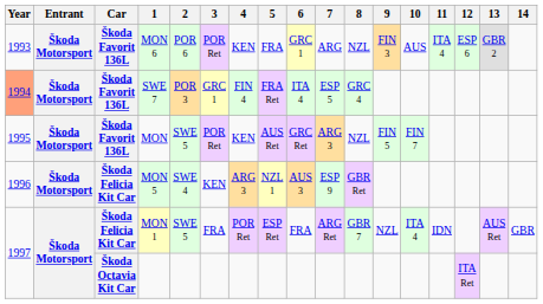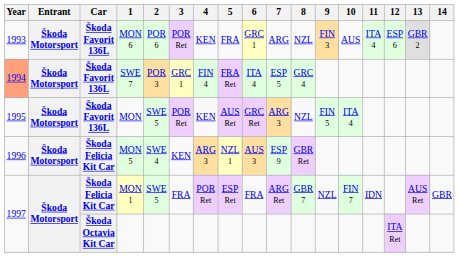 <table class="wikitable" style="text-align:center; font-size:90%">
 <tr>
 <th>Year</th>
 <th>Entrant</th>
 <th>Car</th>
 <th>1</th>
 <th>2</th>
 <th>3</th>
 <th>4</th>
 <th>5</th>
 <th>6</th>
 <th>7</th>
 <th>8</th>
 <th>9</th>
 <th>10</th>
 <th>11</th>
 <th>12</th>
 <th>13</th>
 <th>14</th>
 </tr>
 <tr>
 <td><a href='#'>1993</a></td>
 <th> <a href='#'>Škoda Motorsport</a></th>
 <th><a href='#'>Škoda Favorit 136L</a></th>
 <td style="background:#DFFFDF;"><a href='#'>MON</a><br><small>6</small></td>
 <td style="background:#DFFFDF;"><a href='#'>POR</a><br><small>6</small></td>
 <td style="background:#EFCFFF;"><a href='#'>POR</a><br><small>Ret</small></td>
 <td><a href='#'>KEN</a></td>
 <td><a href='#'>FRA</a></td>
 <td style="background:#FFFFBF;"><a href='#'>GRC</a><br><small>1</small></td>
 <td><a href='#'>ARG</a></td>
 <td><a href='#'>NZL</a></td>
 <td style="background:#FFDF9F;"><a href='#'>FIN</a><br><small>3</small></td>
 <td><a href='#'>AUS</a></td>
 <td style="background:#DFFFDF;"><a href='#'>ITA</a><br><small>4</small></td>
 <td style="background:#DFFFDF;"><a href='#'>ESP</a><br><small>6</small></td>
 <td style="background:#DFDFDF;"><a href='#'>GBR</a><br><small>2</small></td>
 <td></td>
 </tr>
 <tr>
 <td style="background: lightsalmon;"><a href='#'>1994</a></td>
 <th> <a href='#'>Škoda Motorsport</a></th>
 <th><a href='#'>Škoda Favorit 136L</a></th>
 <td style="background:#DFFFDF;"><a href='#'>SWE</a><br><small>7</small></td>
 <td style="background:#FFDF9F;"><a href='#'>POR</a><br><small>3</small></td>
 <td style="background:#FFFFBF;"><a href='#'>GRC</a><br><small>1</small></td>
 <td style="background:#DFFFDF;"><a href='#'>FIN</a><br><small>4</small></td>
 <td style="background:#EFCFFF;"><a href='#'>FRA</a><br><small>Ret</small></td>
 <td style="background:#DFFFDF;"><a href='#'>ITA</a><br><small>4</small></td>
 <td style="background:#DFFFDF;"><a href='#'>ESP</a><br><small>5</small></td>
 <td style="background:#DFFFDF;"><a href='#'>GRC</a><br><small>4</small></td>
 <td></td>
 <td></td>
 <td></td>
 <td></td>
 <td></td>
 <td></td>
 </tr>
 <tr>
 <td><a href='#'>1995</a></td>
 <th> <a href='#'>Škoda Motorsport</a></th>
 <th><a href='#'>Škoda Favorit 136L</a></th>
 <td><a href='#'>MON</a></td>
 <td style="background:#DFFFDF;"><a href='#'>SWE</a><br><small>5</small></td>
 <td style="background:#EFCFFF;"><a href='#'>POR</a><br><small>Ret</small></td>
 <td><a href='#'>KEN</a></td>
 <td style="background:#EFCFFF;"><a href='#'>AUS</a><br><small>Ret</small></td>
 <td style="background:#EFCFFF;"><a href='#'>GRC</a><br><small>Ret</small></td>
 <td style="background:#FFDF9F;"><a href='#'>ARG</a><br><small>3</small></td>
 <td><a href='#'>NZL</a></td>
 <td style="background:#DFFFDF;"><a href='#'>FIN</a><br><small>5</small></td>
-<td style="background:#DFFFDF;"><a href='#'>FIN</a><br><small>7</small></td>
+<td style="background:#DFFFDF;"><a href='#'>ITA</a><br><small>4</small></td>
 <td></td>
 <td></td>
 <td></td>
 <td></td>
 </tr>
 <tr>
 <td><a href='#'>1996</a></td>
 <th> <a href='#'>Škoda Motorsport</a></th>
 <th><a href='#'>Škoda Felicia Kit Car</a></th>
 <td style="background:#DFFFDF;"><a href='#'>MON</a><br><small>5</small></td>
 <td style="background:#DFFFDF;"><a href='#'>SWE</a><br><small>4</small></td>
 <td><a href='#'>KEN</a></td>
 <td style="background:#FFDF9F;"><a href='#'>ARG</a><br><small>3</small></td>
 <td style="background:#FFFFBF;"><a href='#'>NZL</a><br><small>1</small></td>
 <td style="background:#FFDF9F;"><a href='#'>AUS</a><br><small>3</small></td>
 <td style="background:#DFFFDF;"><a href='#'>ESP</a><br><small>9</small></td>
 <td style="background:#EFCFFF;"><a href='#'>GBR</a><br><small>Ret</small></td>
 <td></td>
 <td></td>
 <td></td>
 <td></td>
 <td></td>
 <td></td>
 </tr>
 <tr>
 <td rowspan="2"><a href='#'>1997</a></td>
 <th rowspan="2"> <a href='#'>Škoda Motorsport</a></th>
 <th><a href='#'>Škoda Felicia Kit Car</a></th>
 <td style="background:#FFFFBF;"><a href='#'>MON</a><br><small>1</small></td>
 <td style="background:#DFFFDF;"><a href='#'>SWE</a><br><small>5</small></td>
 <td><a href='#'>FRA</a></td>
 <td style="background:#EFCFFF;"><a href='#'>POR</a><br><small>Ret</small></td>
 <td style="background:#EFCFFF;"><a href='#'>ESP</a><br><small>Ret</small></td>
 <td><a href='#'>FRA</a></td>
 <td style="background:#EFCFFF;"><a href='#'>ARG</a><br><small>Ret</small></td>
 <td style="background:#DFFFDF;"><a href='#'>GBR</a><br><small>7</small></td>
 <td><a href='#'>NZL</a></td>
-<td style="background:#DFFFDF;"><a href='#'>ITA</a><br><small>4</small></td>
+<td style="background:#DFFFDF;"><a href='#'>FIN</a><br><small>7</small></td>
 <td><a href='#'>IDN</a></td>
 <td></td>
 <td style="background:#EFCFFF;"><a href='#'>AUS</a><br><small>Ret</small></td>
 <td><a href='#'>GBR</a></td>
 </tr>
 <tr>
 <th><a href='#'>Škoda Octavia Kit Car</a></th>
 <td></td>
 <td></td>
 <td></td>
 <td></td>
 <td></td>
 <td></td>
 <td></td>
 <td></td>
 <td></td>
 <td></td>
 <td></td>
 <td style="background:#EFCFFF;"><a href='#'>ITA</a><br><small>Ret</small></td>
 <td></td>
 <td></td>
 </tr>
 </table>
